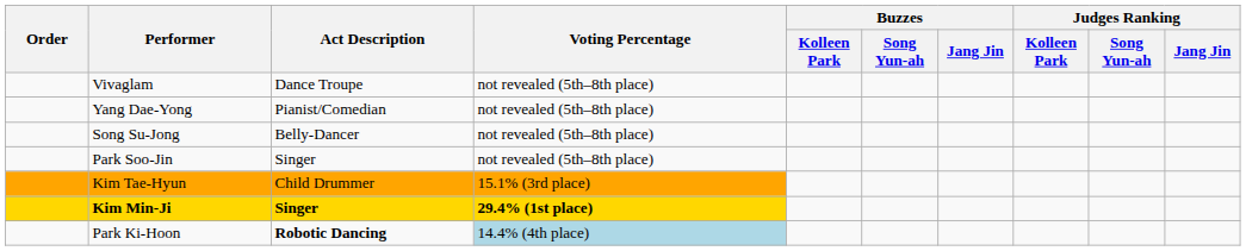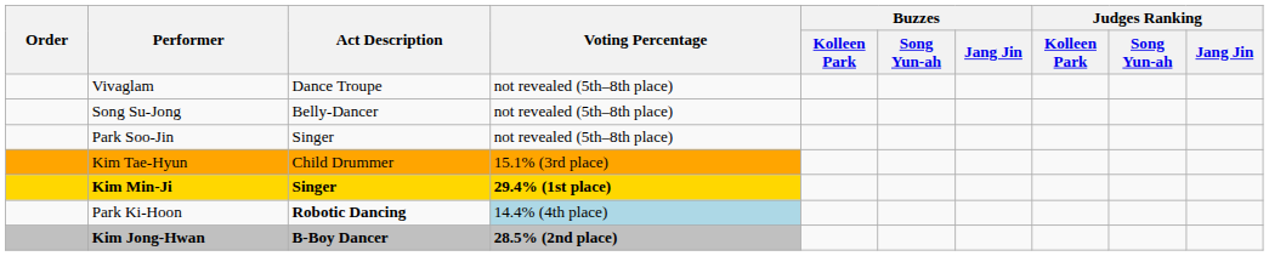 <table class="wikitable" style="width:100%;">
 <tr>
 <th rowspan="2">Order</th>
 <th rowspan="2">Performer</th>
 <th rowspan="2">Act Description</th>
 <th rowspan="2">Voting Percentage</th>
 <th colspan="3">Buzzes</th>
 <th colspan="3">Judges Ranking</th>
 </tr>
 <tr>
 <th width="70"><a href='#'>Kolleen Park</a></th>
 <th width="70"><a href='#'>Song Yun-ah</a></th>
 <th width="70"><a href='#'>Jang Jin</a></th>
 <th width="70"><a href='#'>Kolleen Park</a></th>
 <th width="70"><a href='#'>Song Yun-ah</a></th>
 <th width="70"><a href='#'>Jang Jin</a></th>
 </tr>
 <tr>
 <td></td>
 <td>Vivaglam</td>
 <td>Dance Troupe</td>
 <td>not revealed (5th–8th place)</td>
 <td></td>
-<td></td>
-<td></td>
-<td></td>
-<td></td>
-<td></td>
-</tr>
-<tr>
-<td></td>
-<td>Yang Dae-Yong</td>
-<td>Pianist/Comedian</td>
-<td>not revealed (5th–8th place)</td>
-<td style="text-align:center;"></td>
 <td></td>
 <td></td>
 <td></td>
 <td></td>
 <td></td>
 </tr>
 <tr>
 <td></td>
 <td>Song Su-Jong</td>
 <td>Belly-Dancer</td>
 <td>not revealed (5th–8th place)</td>
 <td></td>
 <td></td>
 <td></td>
 <td></td>
 <td></td>
 <td></td>
 </tr>
 <tr>
 <td></td>
 <td>Park Soo-Jin</td>
 <td>Singer</td>
 <td>not revealed (5th–8th place)</td>
 <td></td>
 <td></td>
 <td></td>
 <td></td>
 <td></td>
 <td></td>
 </tr>
 <tr>
 <td style="background:orange;"></td>
 <td style="background:orange;">Kim Tae-Hyun</td>
 <td style="background:orange;">Child Drummer</td>
 <td style="background:orange;">15.1% (3rd place)</td>
 <td></td>
 <td></td>
 <td></td>
 <td></td>
 <td></td>
 <td></td>
 </tr>
 <tr>
 <td style="background:gold;"></td>
 <td style="background:gold;"><strong>Kim Min-Ji</strong></td>
 <td style="background:gold;"><strong>Singer</strong></td>
 <td style="background:gold;"><strong>29.4% (1st place)</strong></td>
 <td></td>
 <td></td>
 <td></td>
 <td></td>
 <td></td>
 <td></td>
 </tr>
 <tr>
 <td></td>
 <td>Park Ki-Hoon</td>
 <td><strong>Robotic Dancing</strong></td>
 <td style="background: lightblue;">14.4% (4th place)</td>
 <td></td>
 <td></td>
 <td></td>
 <td></td>
 <td></td>
 <td></td>
 </tr>
+<tr>
+<td style="background:silver;"></td>
+<td style="background:silver;"><strong>Kim Jong-Hwan</strong></td>
+<td style="background:silver;"><strong>B-Boy Dancer</strong></td>
+<td style="background:silver;"><strong>28.5% (2nd place)</strong></td>
+<td></td>
+<td></td>
+<td></td>
+<td></td>
+<td></td>
+<td></td>
+</tr>
 </table>
